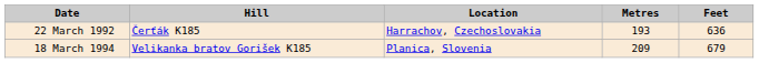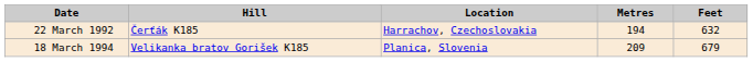 <table class="wikitable sortable" style="text-align:left; line-height:16px; width:75%;">
 <tr>
 <th style="background-color: #ccc;" width="80">Date</th>
 <th style="background-color: #ccc;" width="170">Hill</th>
 <th style="background-color: #ccc;" width="145">Location</th>
 <th style="background-color: #ccc;" width="45">Metres</th>
 <th style="background-color: #ccc;" width="45">Feet</th>
 </tr>
 <tr bgcolor=#FAEBD7>
 <td align=right>22 March 1992  </td>
 <td><a href='#'>Čerťák</a> K185</td>
 <td><a href='#'>Harrachov</a>, <a href='#'>Czechoslovakia</a></td>
-<td align=center>193</td>
-<td align=center>636</td>
+<td align=center>194</td>
+<td align=center>632</td>
 </tr>
 <tr bgcolor=#FAEBD7>
 <td align=right>18 March 1994  </td>
 <td><a href='#'>Velikanka bratov Gorišek</a> K185</td>
 <td><a href='#'>Planica</a>, <a href='#'>Slovenia</a></td>
 <td align=center>209</td>
 <td align=center>679</td>
 </tr>
 </table>
